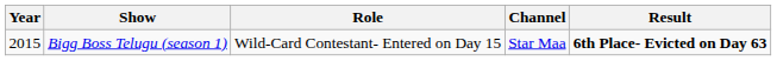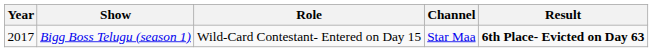 <table class="wikitable sortable">
 <tr>
 <th>Year</th>
 <th>Show</th>
 <th>Role</th>
 <th>Channel</th>
 <th>Result</th>
 </tr>
 <tr>
-<td>2015</td>
+<td>2017</td>
 <td><em><a href='#'>Bigg Boss Telugu (season 1)</a></em></td>
 <td>Wild-Card Contestant- Entered on Day 15</td>
 <td><a href='#'>Star Maa</a></td>
 <td><strong>6th Place- Evicted on Day 63</strong></td>
 </tr>
 </table>
